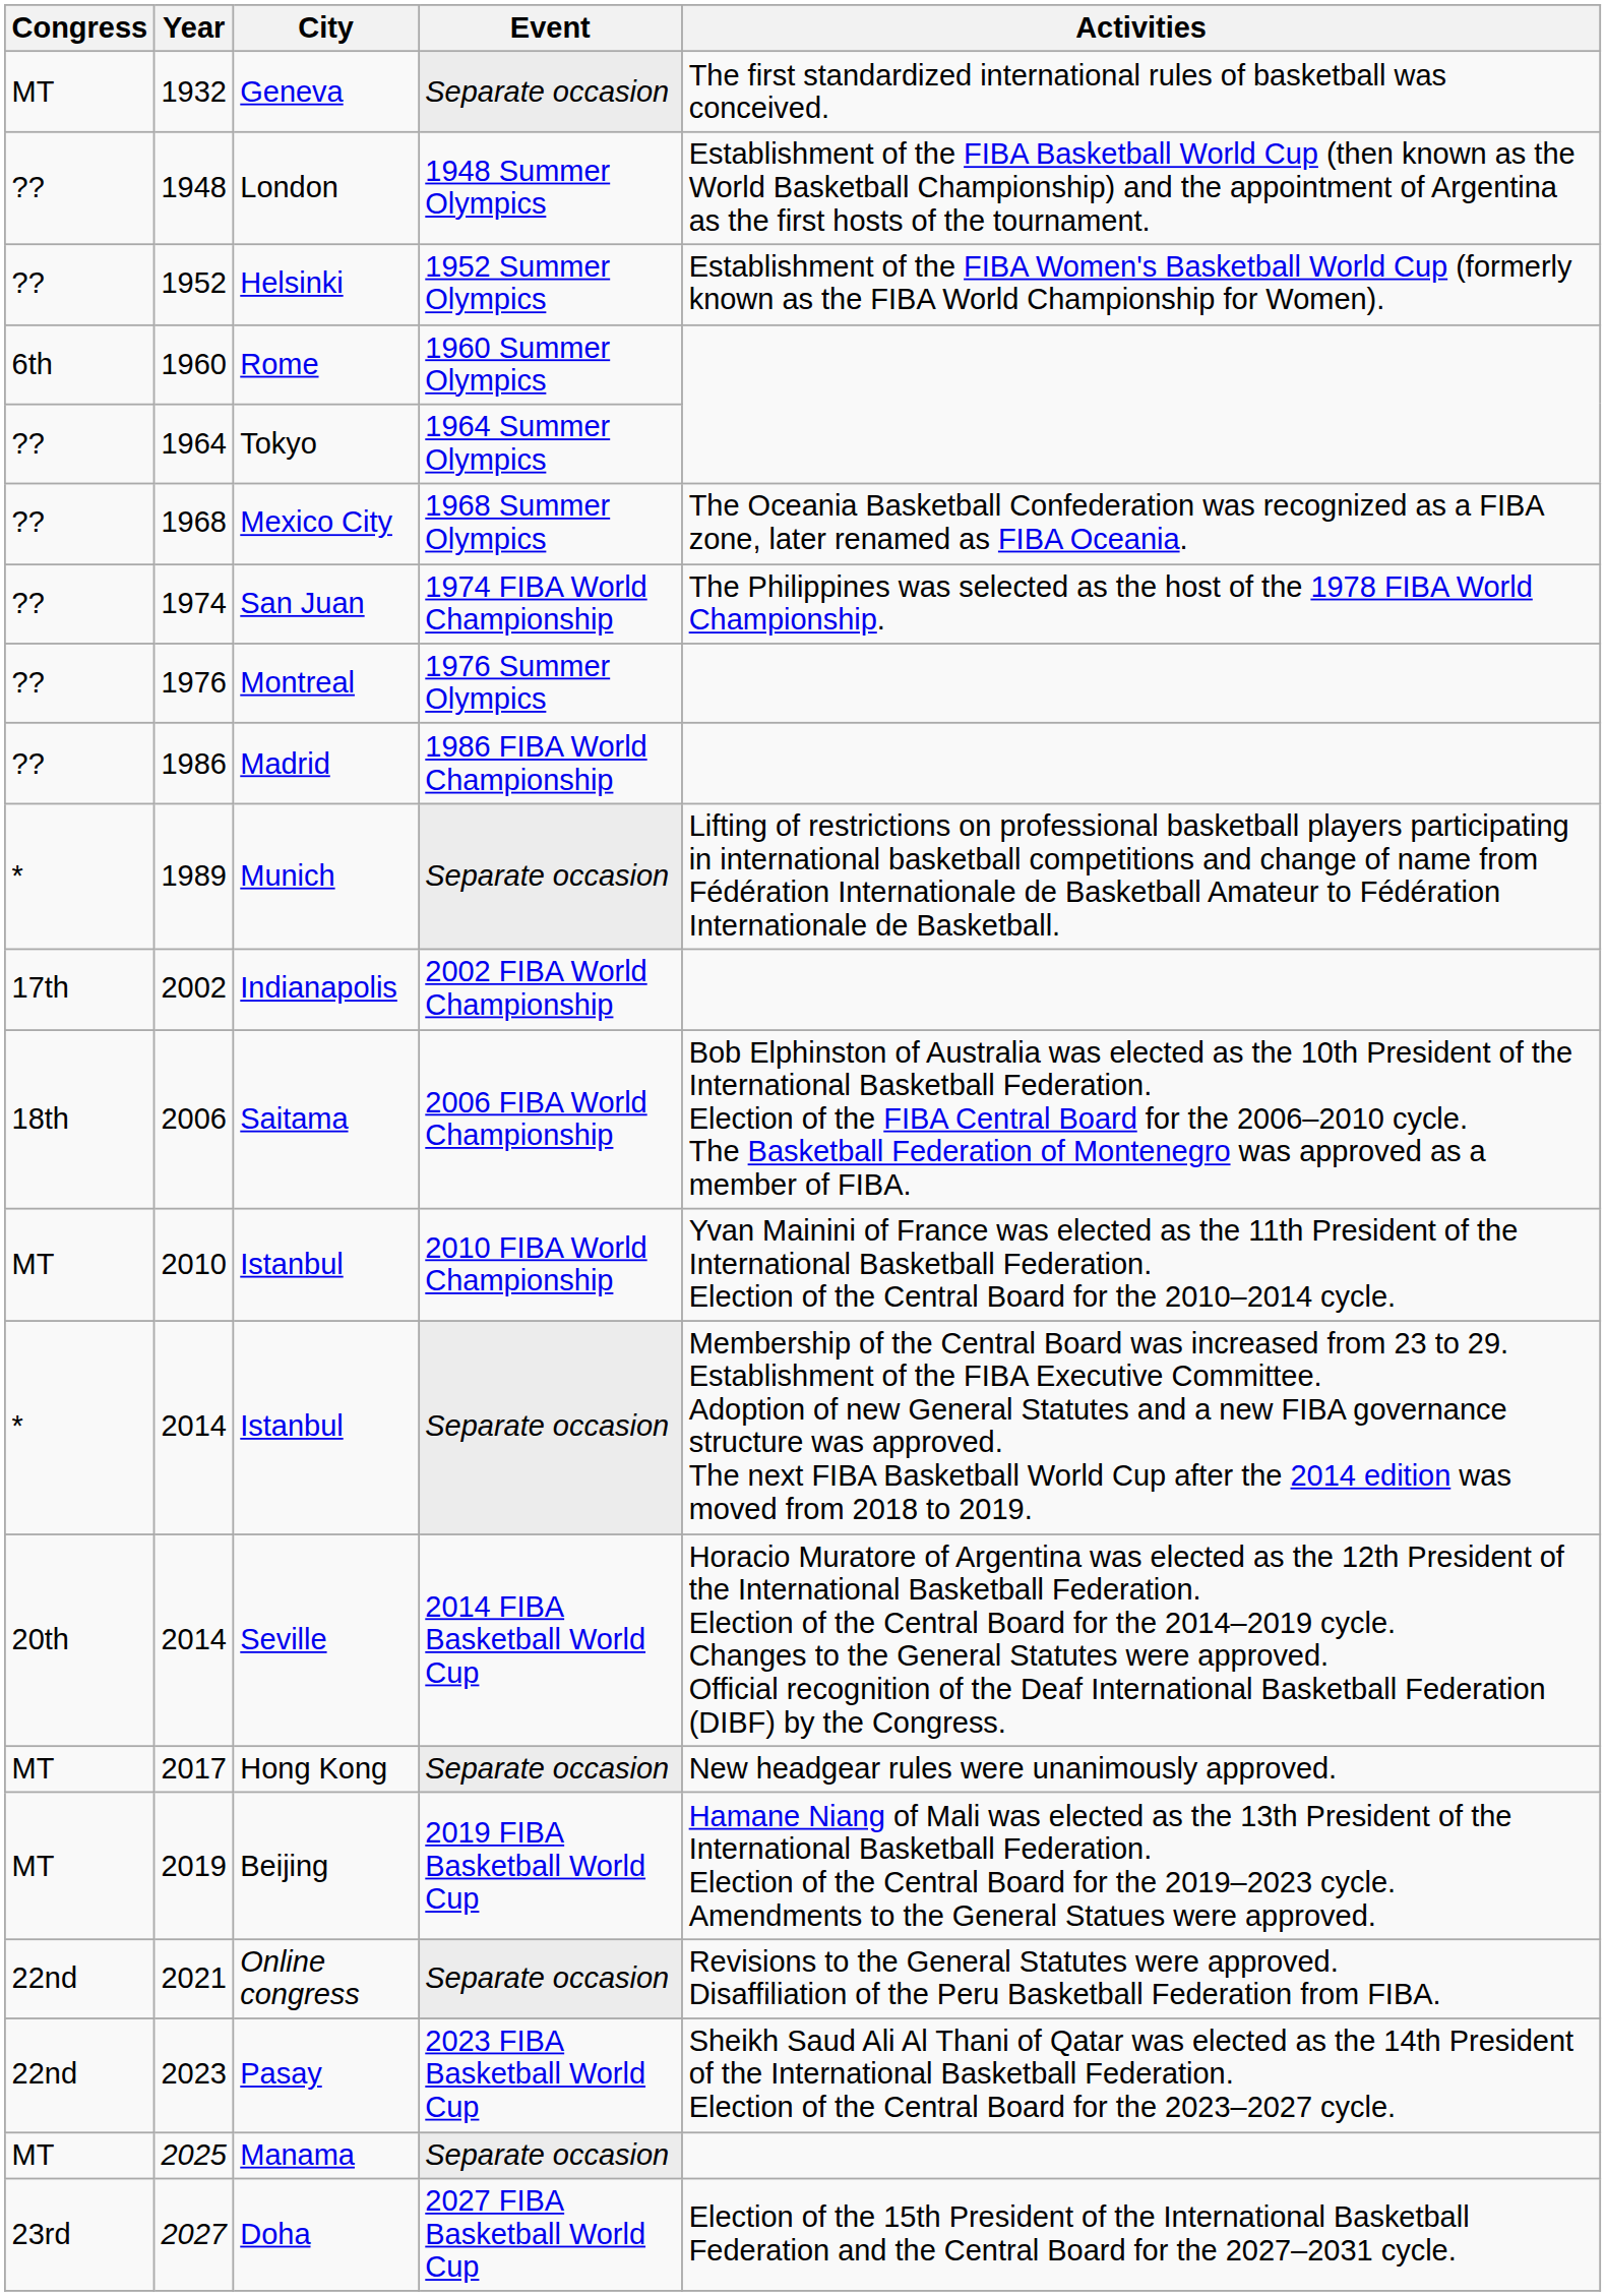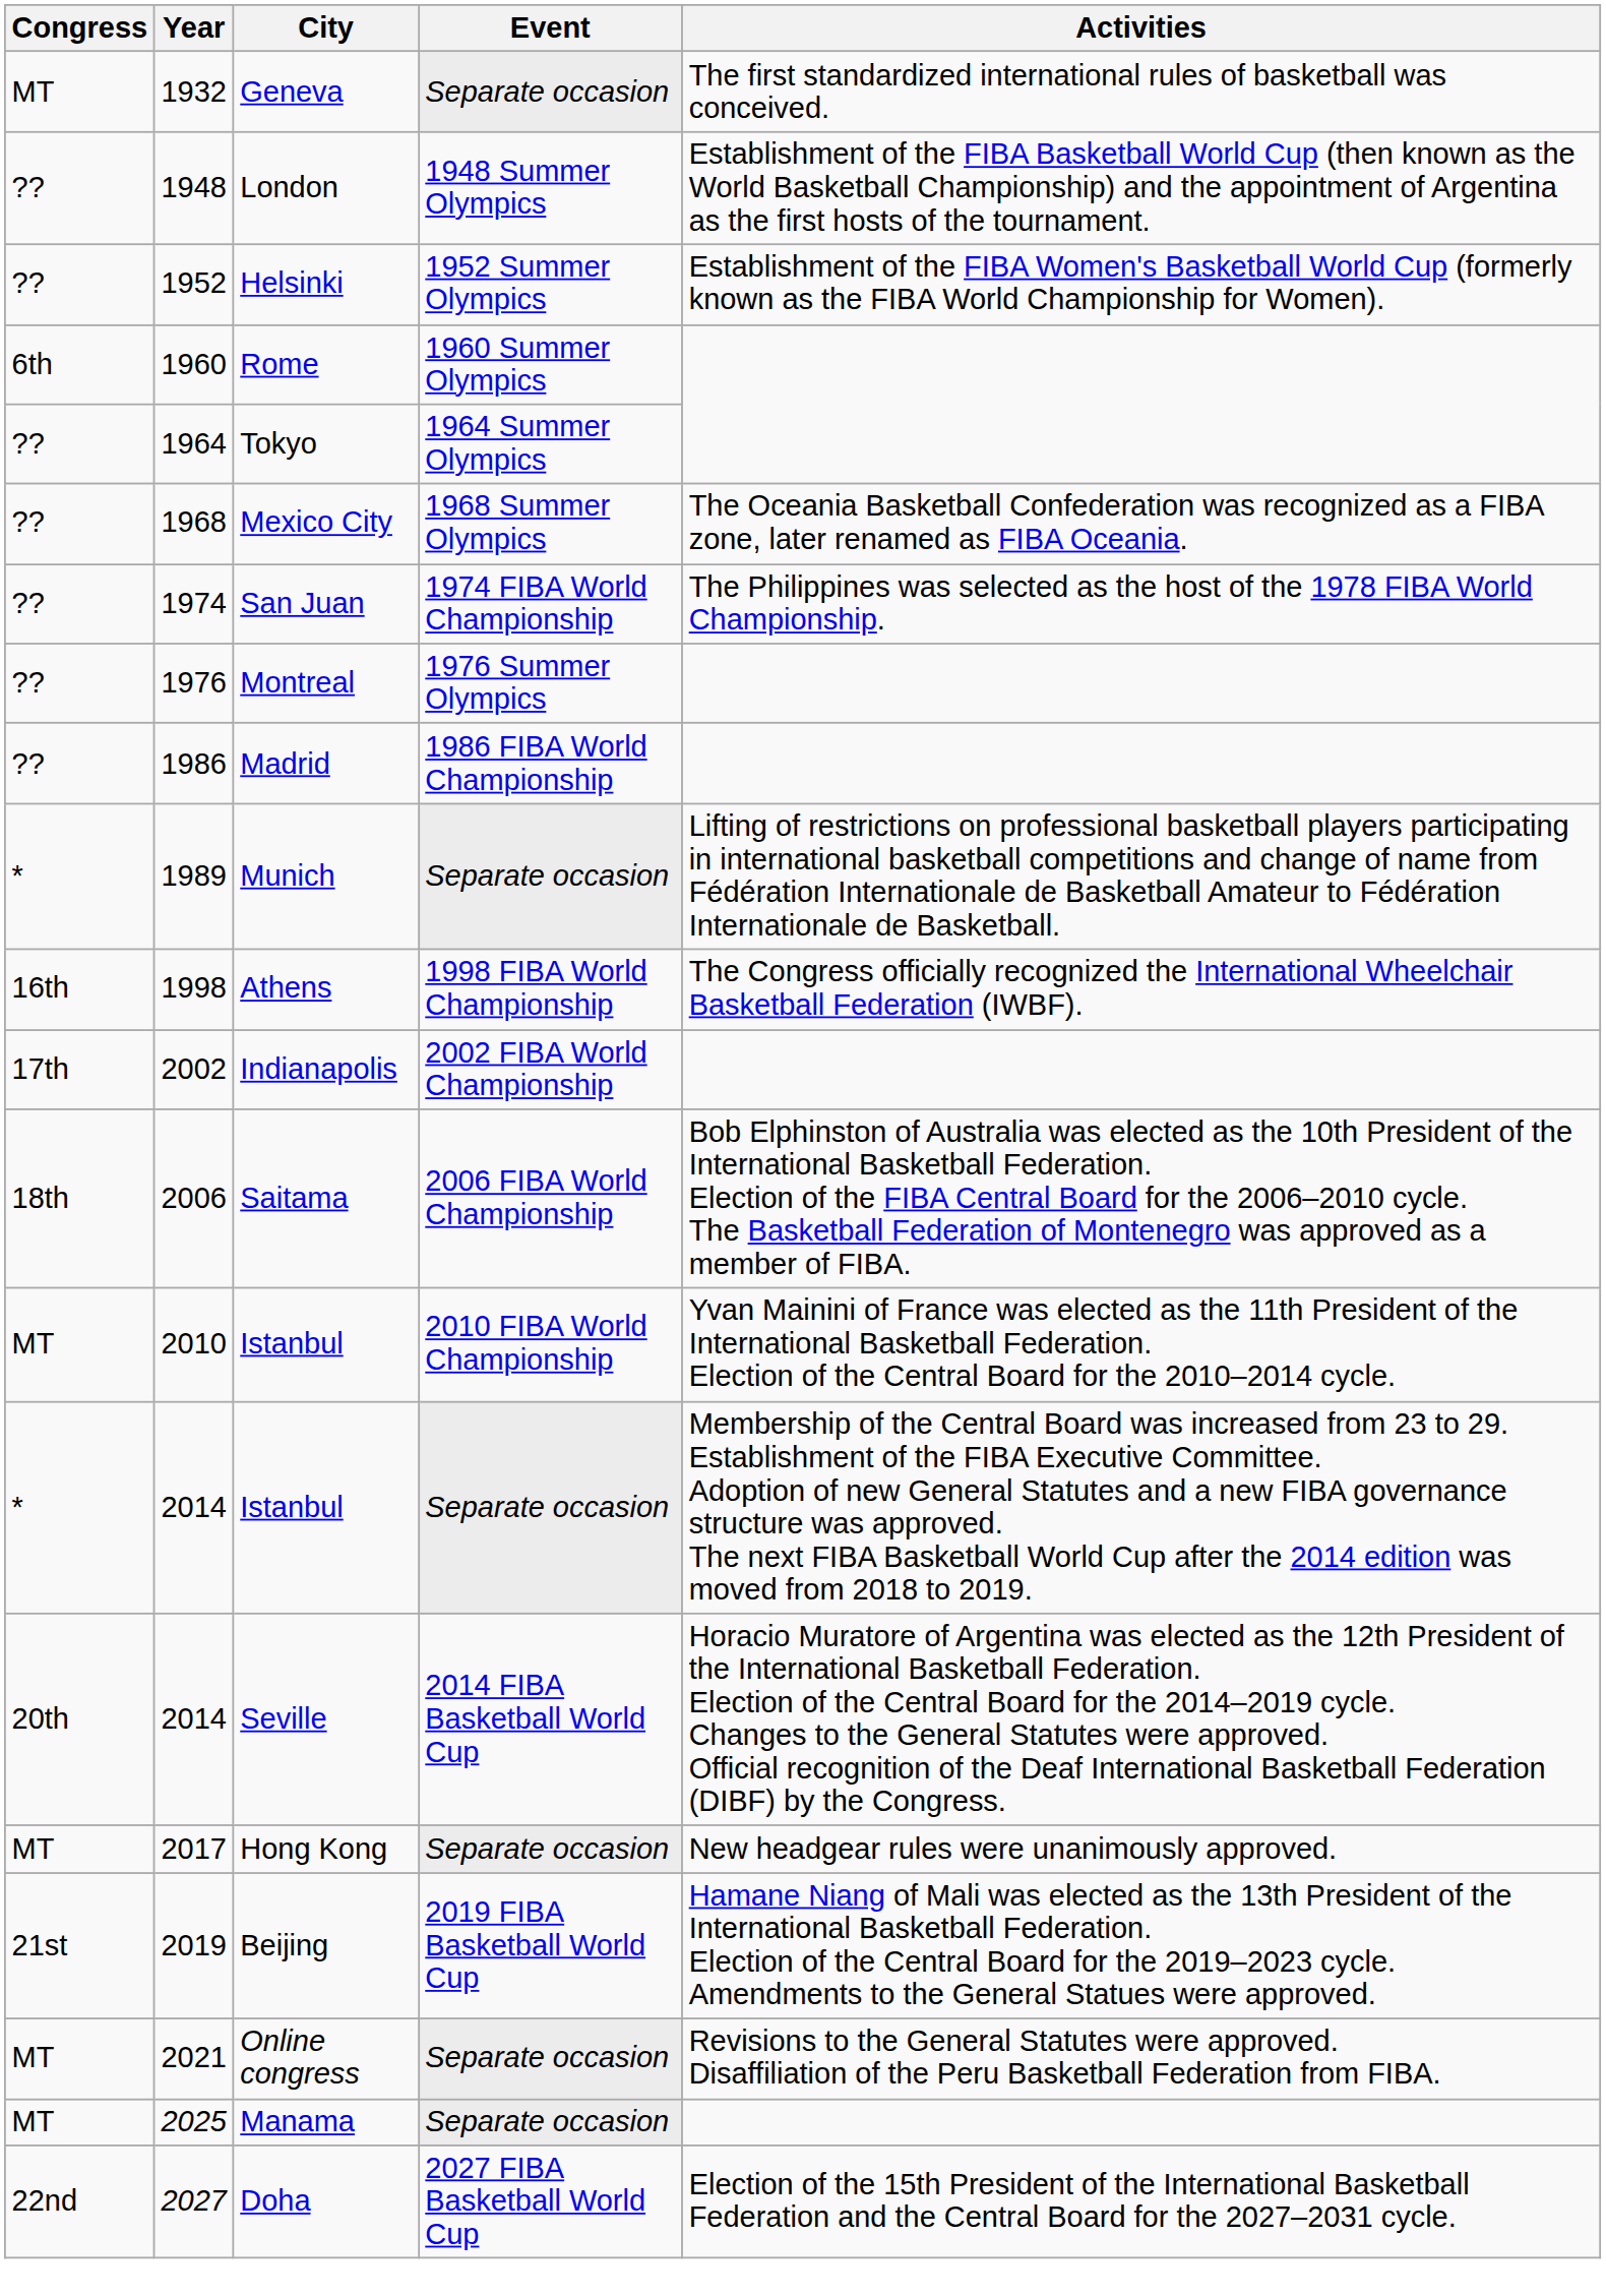 <table class="wikitable">
 <tr>
 <th>Congress</th>
 <th>Year</th>
 <th>City</th>
 <th>Event</th>
 <th>Activities</th>
 </tr>
 <tr>
 <td>MT</td>
 <td>1932</td>
 <td> <a href='#'>Geneva</a></td>
 <td style="background:#ECECEC"><em>Separate occasion</em></td>
 <td>The first standardized international rules of basketball was conceived.</td>
 </tr>
 <tr>
 <td>??</td>
 <td>1948</td>
 <td> London</td>
 <td><a href='#'>1948 Summer Olympics</a></td>
 <td>Establishment of the <a href='#'>FIBA Basketball World Cup</a> (then known as the World Basketball Championship) and the appointment of Argentina as the first hosts of the tournament.</td>
 </tr>
 <tr>
 <td>??</td>
 <td>1952</td>
 <td> <a href='#'>Helsinki</a></td>
 <td><a href='#'>1952 Summer Olympics</a></td>
 <td>Establishment of the <a href='#'>FIBA Women's Basketball World Cup</a> (formerly known as the FIBA World Championship for Women).</td>
 </tr>
 <tr>
 <td>6th</td>
 <td>1960</td>
 <td> <a href='#'>Rome</a></td>
 <td><a href='#'>1960 Summer Olympics</a></td>
 </tr>
 <tr>
 <td>??</td>
 <td>1964</td>
 <td> Tokyo</td>
 <td><a href='#'>1964 Summer Olympics</a></td>
 </tr>
 <tr>
 <td>??</td>
 <td>1968</td>
 <td> <a href='#'>Mexico City</a></td>
 <td><a href='#'>1968 Summer Olympics</a></td>
 <td>The Oceania Basketball Confederation was recognized as a FIBA zone, later renamed as <a href='#'>FIBA Oceania</a>.</td>
 </tr>
 <tr>
 <td>??</td>
 <td>1974</td>
 <td> <a href='#'>San Juan</a></td>
 <td><a href='#'>1974 FIBA World Championship</a></td>
 <td>The Philippines was selected as the host of the <a href='#'>1978 FIBA World Championship</a>.</td>
 </tr>
 <tr>
 <td>??</td>
 <td>1976</td>
 <td> <a href='#'>Montreal</a></td>
 <td><a href='#'>1976 Summer Olympics</a></td>
 <td></td>
 </tr>
 <tr>
 <td>??</td>
 <td>1986</td>
 <td> <a href='#'>Madrid</a></td>
 <td><a href='#'>1986 FIBA World Championship</a></td>
 <td></td>
 </tr>
 <tr>
 <td>*</td>
 <td>1989</td>
 <td> <a href='#'>Munich</a></td>
 <td style="background:#ECECEC"><em>Separate occasion</em></td>
 <td>Lifting of restrictions on professional basketball players participating in international basketball competitions and change of name from Fédération Internationale de Basketball Amateur to Fédération Internationale de Basketball.</td>
 </tr>
 <tr>
+<td>16th</td>
+<td>1998</td>
+<td> <a href='#'>Athens</a></td>
+<td><a href='#'>1998 FIBA World Championship</a></td>
+<td>The Congress officially recognized the <a href='#'>International Wheelchair Basketball Federation</a> (IWBF).</td>
+</tr>
+<tr>
 <td>17th</td>
 <td>2002</td>
 <td> <a href='#'>Indianapolis</a></td>
 <td><a href='#'>2002 FIBA World Championship</a></td>
 </tr>
 <tr>
 <td>18th</td>
 <td>2006</td>
 <td> <a href='#'>Saitama</a></td>
 <td><a href='#'>2006 FIBA World Championship</a></td>
 <td>Bob Elphinston of Australia was elected as the 10th President of the International Basketball Federation.<br>Election of the <a href='#'>FIBA Central Board</a> for the 2006–2010 cycle.<br>The <a href='#'>Basketball Federation of Montenegro</a> was approved as a member of FIBA.</td>
 </tr>
 <tr>
 <td>MT</td>
 <td>2010</td>
 <td> <a href='#'>Istanbul</a></td>
 <td><a href='#'>2010 FIBA World Championship</a></td>
 <td>Yvan Mainini of France was elected as the 11th President of the International Basketball Federation.<br>Election of the Central Board for the 2010–2014 cycle.</td>
 </tr>
 <tr>
 <td>*</td>
 <td>2014</td>
 <td> <a href='#'>Istanbul</a></td>
 <td style="background:#ECECEC"><em>Separate occasion</em></td>
 <td>Membership of the Central Board was increased from 23 to 29.<br>Establishment of the FIBA Executive Committee.<br>Adoption of new General Statutes and a new FIBA governance structure was approved.<br>The next FIBA Basketball World Cup after the <a href='#'>2014 edition</a> was moved from 2018 to 2019.</td>
 </tr>
 <tr>
 <td>20th</td>
 <td>2014</td>
 <td> <a href='#'>Seville</a></td>
 <td><a href='#'>2014 FIBA Basketball World Cup</a></td>
 <td>Horacio Muratore of Argentina was elected as the 12th President of the International Basketball Federation.<br>Election of the Central Board for the 2014–2019 cycle.<br>Changes to the General Statutes were approved.<br>Official recognition of the Deaf International Basketball Federation (DIBF) by the Congress.</td>
 </tr>
 <tr>
 <td>MT</td>
 <td>2017</td>
 <td> Hong Kong</td>
 <td style="background:#ECECEC"><em>Separate occasion</em></td>
 <td>New headgear rules were unanimously approved.</td>
 </tr>
 <tr>
-<td>MT</td>
+<td>21st</td>
 <td>2019</td>
 <td> Beijing</td>
 <td><a href='#'>2019 FIBA Basketball World Cup</a></td>
 <td><a href='#'>Hamane Niang</a> of Mali was elected as the 13th President of the International Basketball Federation.<br>Election of the Central Board for the 2019–2023 cycle.<br>Amendments to the General Statues were approved.</td>
 </tr>
 <tr>
-<td>22nd</td>
+<td>MT</td>
 <td>2021</td>
 <td><em>Online congress</em></td>
 <td style="background:#ECECEC"><em>Separate occasion</em></td>
 <td>Revisions to the General Statutes were approved.<br>Disaffiliation of the Peru Basketball Federation from FIBA.</td>
-</tr>
-<tr>
-<td>22nd</td>
-<td>2023</td>
-<td> <a href='#'>Pasay</a></td>
-<td><a href='#'>2023 FIBA Basketball World Cup</a></td>
-<td>Sheikh Saud Ali Al Thani of Qatar was elected as the 14th President of the International Basketball Federation.<br>Election of the Central Board for the 2023–2027 cycle.</td>
 </tr>
 <tr>
 <td>MT</td>
 <td><em>2025</em></td>
 <td> <a href='#'>Manama</a></td>
 <td style="background:#ECECEC"><em>Separate occasion</em></td>
 <td></td>
 </tr>
 <tr>
-<td>23rd</td>
+<td>22nd</td>
 <td><em>2027</em></td>
 <td> <a href='#'>Doha</a></td>
 <td><a href='#'>2027 FIBA Basketball World Cup</a></td>
 <td>Election of the 15th President of the International Basketball Federation and the Central Board for the 2027–2031 cycle.</td>
 </tr>
 </table>
